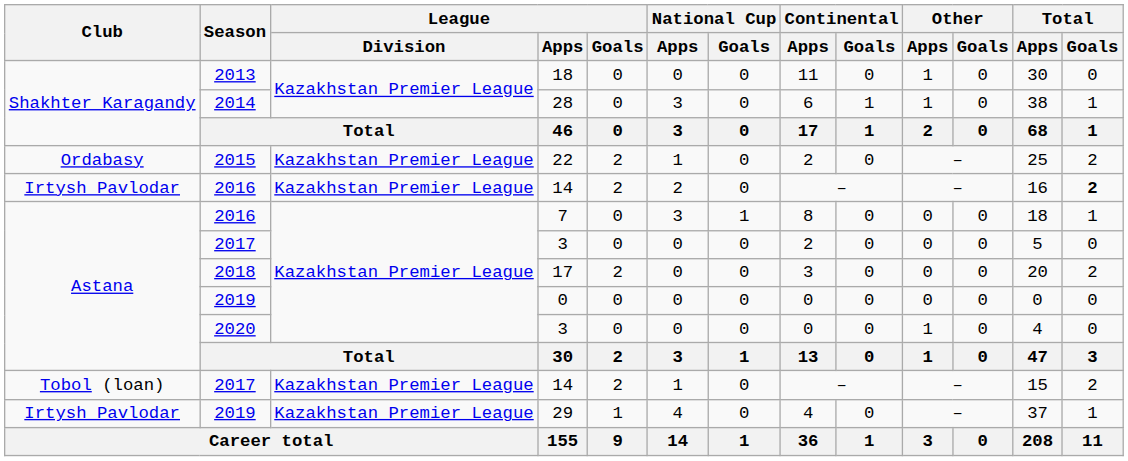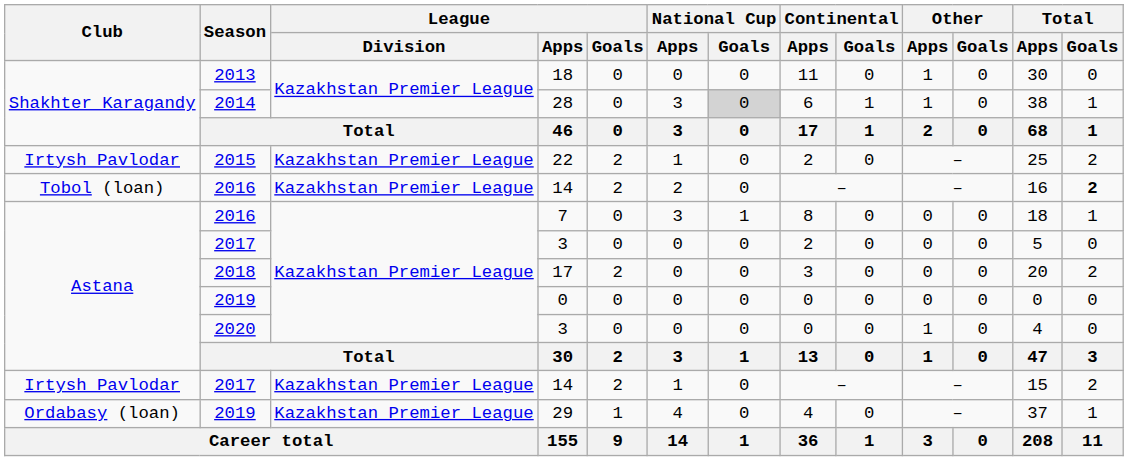 <table class="wikitable" style="text-align: center;">
 <tr>
 <th rowspan="2">Club</th>
 <th rowspan="2">Season</th>
 <th colspan="3">League</th>
 <th colspan="2">National Cup</th>
 <th colspan="2">Continental</th>
 <th colspan="2">Other</th>
 <th colspan="2">Total</th>
 </tr>
 <tr>
 <th>Division</th>
 <th>Apps</th>
 <th>Goals</th>
 <th>Apps</th>
 <th>Goals</th>
 <th>Apps</th>
 <th>Goals</th>
 <th>Apps</th>
 <th>Goals</th>
 <th>Apps</th>
 <th>Goals</th>
 </tr>
 <tr>
 <td rowspan="3" valign="center"><a href='#'>Shakhter Karagandy</a></td>
 <td><a href='#'>2013</a></td>
 <td rowspan="2" valign="center"><a href='#'>Kazakhstan Premier League</a></td>
 <td>18</td>
 <td>0</td>
 <td>0</td>
 <td>0</td>
 <td>11</td>
 <td>0</td>
 <td>1</td>
 <td>0</td>
 <td>30</td>
 <td>0</td>
 </tr>
 <tr>
 <td><a href='#'>2014</a></td>
 <td>28</td>
 <td>0</td>
 <td>3</td>
-<td>0</td>
+<td style="background: lightgrey;">0</td>
 <td>6</td>
 <td>1</td>
 <td>1</td>
 <td>0</td>
 <td>38</td>
 <td>1</td>
 </tr>
 <tr>
 <th colspan="2">Total</th>
 <th>46</th>
 <th>0</th>
 <th>3</th>
 <th>0</th>
 <th>17</th>
 <th>1</th>
 <th>2</th>
 <th>0</th>
 <th>68</th>
 <th>1</th>
 </tr>
 <tr>
-<td valign="center"><a href='#'>Ordabasy</a></td>
+<td valign="center"><a href='#'>Irtysh Pavlodar</a></td>
 <td><a href='#'>2015</a></td>
 <td><a href='#'>Kazakhstan Premier League</a></td>
 <td>22</td>
 <td>2</td>
 <td>1</td>
 <td>0</td>
 <td>2</td>
 <td>0</td>
 <td colspan="2">–</td>
 <td>25</td>
 <td>2</td>
 </tr>
 <tr>
-<td valign="center"><a href='#'>Irtysh Pavlodar</a></td>
+<td valign="center"><a href='#'>Tobol</a> (loan)</td>
 <td><a href='#'>2016</a></td>
 <td><a href='#'>Kazakhstan Premier League</a></td>
 <td>14</td>
 <td>2</td>
 <td>2</td>
 <td>0</td>
 <td colspan="2">–</td>
 <td colspan="2">–</td>
 <td>16</td>
 <td><strong>2</strong></td>
 </tr>
 <tr>
 <td rowspan="6" valign="center"><a href='#'>Astana</a></td>
 <td><a href='#'>2016</a></td>
 <td rowspan="5" valign="center"><a href='#'>Kazakhstan Premier League</a></td>
 <td>7</td>
 <td>0</td>
 <td>3</td>
 <td>1</td>
 <td>8</td>
 <td>0</td>
 <td>0</td>
 <td>0</td>
 <td>18</td>
 <td>1</td>
 </tr>
 <tr>
 <td><a href='#'>2017</a></td>
 <td>3</td>
 <td>0</td>
 <td>0</td>
 <td>0</td>
 <td>2</td>
 <td>0</td>
 <td>0</td>
 <td>0</td>
 <td>5</td>
 <td>0</td>
 </tr>
 <tr>
 <td><a href='#'>2018</a></td>
 <td>17</td>
 <td>2</td>
 <td>0</td>
 <td>0</td>
 <td>3</td>
 <td>0</td>
 <td>0</td>
 <td>0</td>
 <td>20</td>
 <td>2</td>
 </tr>
 <tr>
 <td><a href='#'>2019</a></td>
 <td>0</td>
 <td>0</td>
 <td>0</td>
 <td>0</td>
 <td>0</td>
 <td>0</td>
 <td>0</td>
 <td>0</td>
 <td>0</td>
 <td>0</td>
 </tr>
 <tr>
 <td><a href='#'>2020</a></td>
 <td>3</td>
 <td>0</td>
 <td>0</td>
 <td>0</td>
 <td>0</td>
 <td>0</td>
 <td>1</td>
 <td>0</td>
 <td>4</td>
 <td>0</td>
 </tr>
 <tr>
 <th colspan="2">Total</th>
 <th>30</th>
 <th>2</th>
 <th>3</th>
 <th>1</th>
 <th>13</th>
 <th>0</th>
 <th>1</th>
 <th>0</th>
 <th>47</th>
 <th>3</th>
 </tr>
 <tr>
-<td valign="center"><a href='#'>Tobol</a> (loan)</td>
+<td valign="center"><a href='#'>Irtysh Pavlodar</a></td>
 <td><a href='#'>2017</a></td>
 <td><a href='#'>Kazakhstan Premier League</a></td>
 <td>14</td>
 <td>2</td>
 <td>1</td>
 <td>0</td>
 <td colspan="2">–</td>
 <td colspan="2">–</td>
 <td>15</td>
 <td>2</td>
 </tr>
 <tr>
-<td valign="center"><a href='#'>Irtysh Pavlodar</a></td>
+<td valign="center"><a href='#'>Ordabasy</a> (loan)</td>
 <td><a href='#'>2019</a></td>
 <td><a href='#'>Kazakhstan Premier League</a></td>
 <td>29</td>
 <td>1</td>
 <td>4</td>
 <td>0</td>
 <td>4</td>
 <td>0</td>
 <td colspan="2">–</td>
 <td>37</td>
 <td>1</td>
 </tr>
 <tr>
 <th colspan="3">Career total</th>
 <th>155</th>
 <th>9</th>
 <th>14</th>
 <th>1</th>
 <th>36</th>
 <th>1</th>
 <th>3</th>
 <th>0</th>
 <th>208</th>
 <th>11</th>
 </tr>
 </table>
